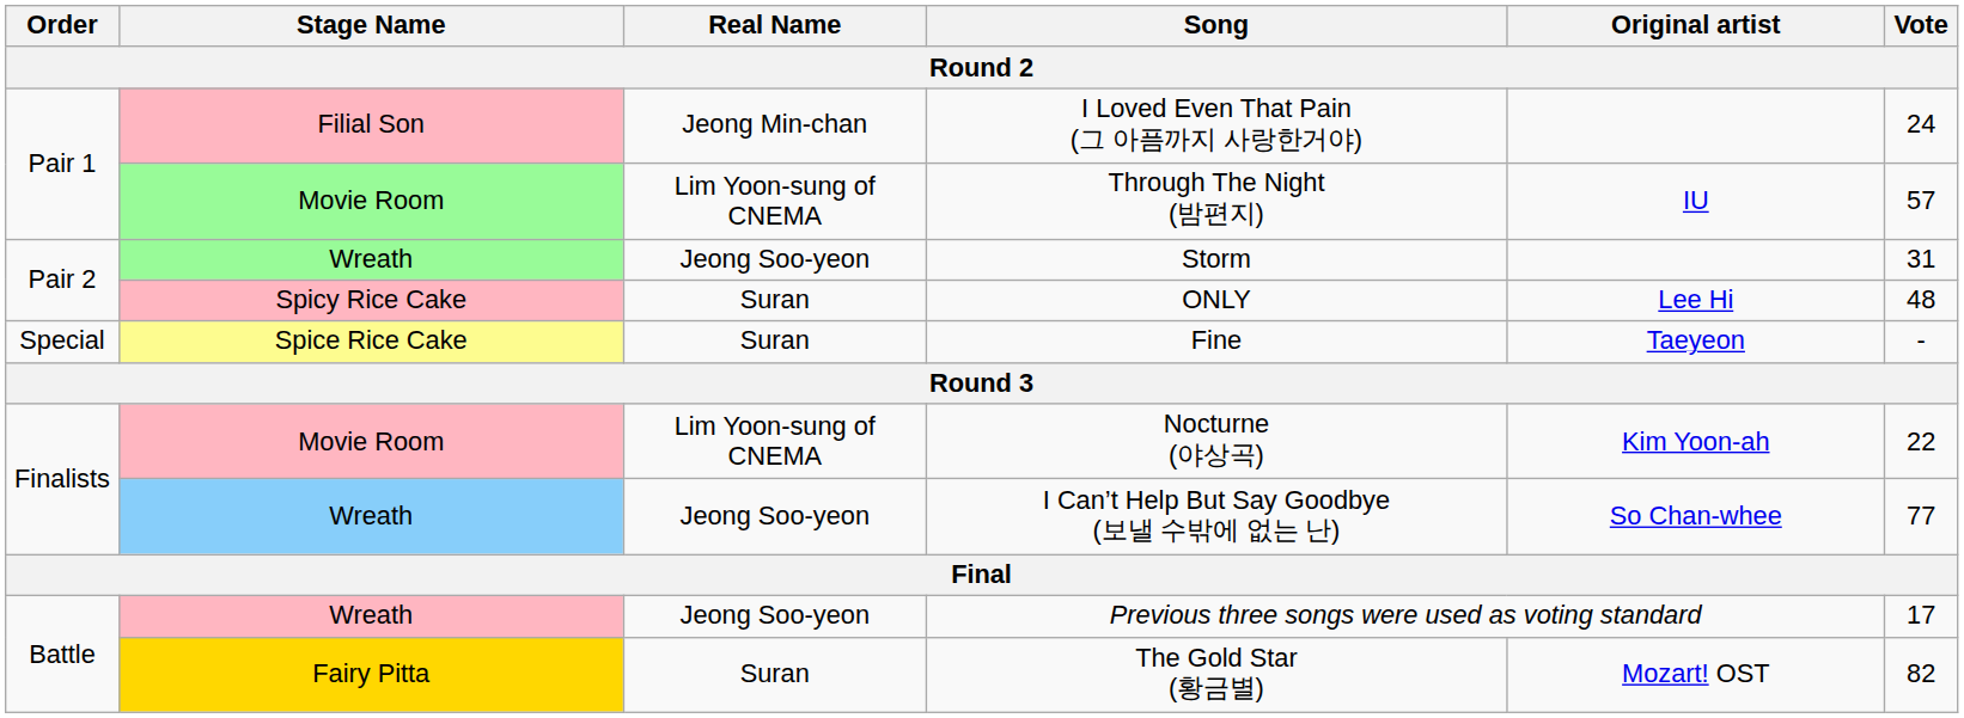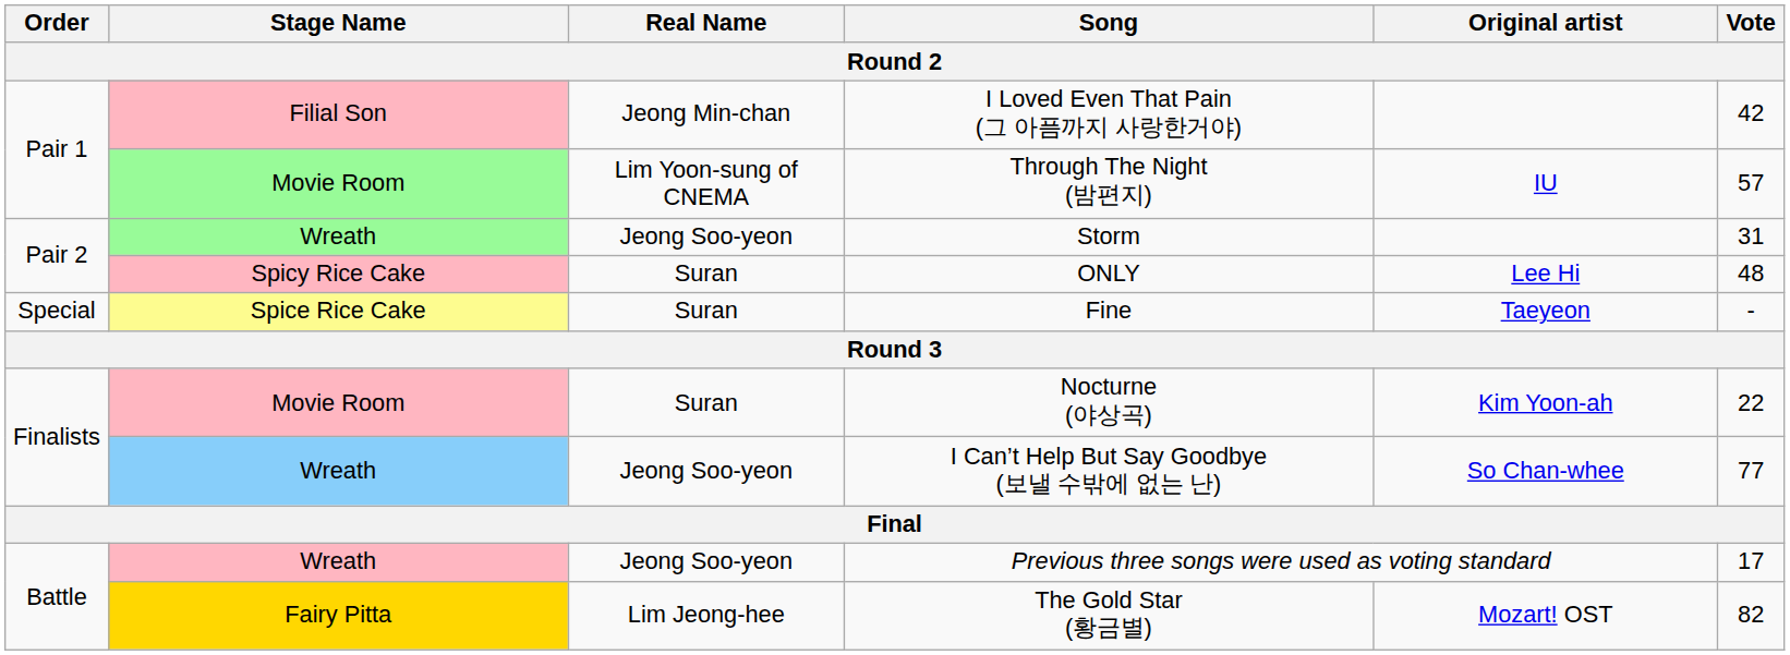 <table class="wikitable" style="text-align:center; width:95%;">
 <tr>
 <th style="width:1%">Order</th>
 <th style="width:20%;">Stage Name</th>
 <th style="width:12%">Real Name</th>
 <th style="width:23%;">Song</th>
 <th style="width:15%;">Original artist</th>
 <th style="width:1%;">Vote</th>
 </tr>
 <tr>
 <th colspan=6>Round 2</th>
 </tr>
 <tr>
 <td rowspan=2>Pair 1</td>
 <td bgcolor="lightpink">Filial Son</td>
 <td>Jeong Min-chan</td>
 <td>I Loved Even That Pain<br>(그 아픔까지 사랑한거야)</td>
 <td></td>
-<td>24</td>
+<td>42</td>
 </tr>
 <tr>
 <td bgcolor="palegreen">Movie Room</td>
 <td>Lim Yoon-sung of CNEMA</td>
 <td>Through The Night<br>(밤편지)</td>
 <td><a href='#'>IU</a></td>
 <td>57</td>
 </tr>
 <tr>
 <td rowspan=2>Pair 2</td>
 <td bgcolor="palegreen">Wreath</td>
 <td>Jeong Soo-yeon</td>
 <td>Storm</td>
 <td></td>
 <td>31</td>
 </tr>
 <tr>
 <td bgcolor="lightpink">Spicy Rice Cake</td>
 <td>Suran</td>
 <td>ONLY</td>
 <td><a href='#'>Lee Hi</a></td>
 <td>48</td>
 </tr>
 <tr>
 <td>Special</td>
 <td bgcolor="#FDFC8F">Spice Rice Cake</td>
 <td>Suran</td>
 <td>Fine</td>
 <td><a href='#'>Taeyeon</a></td>
 <td>-</td>
 </tr>
 <tr>
 <th colspan=6>Round 3</th>
 </tr>
 <tr>
 <td rowspan=2>Finalists</td>
 <td bgcolor="lightpink">Movie Room</td>
-<td>Lim Yoon-sung of CNEMA</td>
+<td>Suran</td>
 <td>Nocturne<br>(야상곡)</td>
 <td><a href='#'>Kim Yoon-ah</a></td>
 <td>22</td>
 </tr>
 <tr>
 <td bgcolor="lightskyblue">Wreath</td>
 <td>Jeong Soo-yeon</td>
 <td>I Can’t Help But Say Goodbye<br>(보낼 수밖에 없는 난)</td>
 <td><a href='#'>So Chan-whee</a></td>
 <td>77</td>
 </tr>
 <tr>
 <th colspan=6>Final</th>
 </tr>
 <tr>
 <td rowspan=2>Battle</td>
 <td bgcolor="lightpink">Wreath</td>
 <td>Jeong Soo-yeon</td>
 <td colspan=2><em>Previous three songs were used as voting standard</em></td>
 <td>17</td>
 </tr>
 <tr>
 <td bgcolor="gold">Fairy Pitta</td>
-<td>Suran</td>
+<td>Lim Jeong-hee</td>
 <td>The Gold Star<br>(황금별)</td>
 <td><a href='#'>Mozart!</a> OST</td>
 <td>82</td>
 </tr>
 </table>
